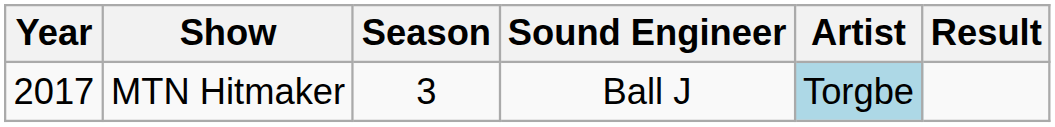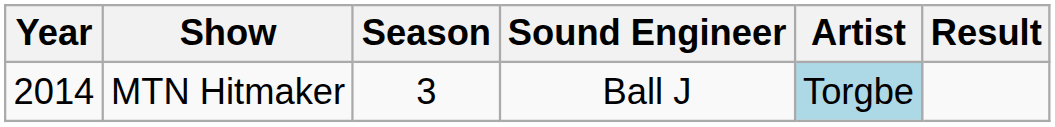 <table class="wikitable plainrowheaders" style="text-align:center;">
 <tr>
 <th>Year</th>
 <th>Show</th>
 <th>Season</th>
 <th>Sound Engineer</th>
 <th>Artist</th>
 <th>Result</th>
 </tr>
 <tr>
-<td>2017</td>
+<td>2014</td>
 <td>MTN Hitmaker</td>
 <td>3</td>
 <td>Ball J</td>
 <td style="background: lightblue;">Torgbe</td>
 <td></td>
 </tr>
 </table>
